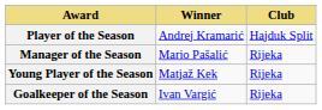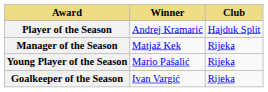 <table class="wikitable" style="text-align:center">
 <tr>
 <th style="background-color: #eedd82"><strong>Award</strong></th>
 <th style="background-color: #eedd82">Winner</th>
 <th style="background-color: #eedd82">Club</th>
 </tr>
 <tr>
 <th><strong>Player of the Season</strong></th>
 <td align="left"> <a href='#'>Andrej Kramarić</a></td>
 <td align="left"><a href='#'>Hajduk Split</a></td>
 </tr>
 <tr>
 <th><strong>Manager of the Season</strong></th>
-<td align="left"> <a href='#'>Mario Pašalić</a></td>
+<td align="left"> <a href='#'>Matjaž Kek</a></td>
 <td align="left"><a href='#'>Rijeka</a></td>
 </tr>
 <tr>
 <th><strong>Young Player of the Season</strong></th>
-<td align="left"> <a href='#'>Matjaž Kek</a></td>
+<td align="left"> <a href='#'>Mario Pašalić</a></td>
 <td align="left"><a href='#'>Rijeka</a></td>
 </tr>
 <tr>
 <th><strong>Goalkeeper of the Season</strong></th>
 <td rowspan="3" align="left"> <a href='#'>Ivan Vargić</a></td>
 <td align="left"><a href='#'>Rijeka</a></td>
 </tr>
 </table>
